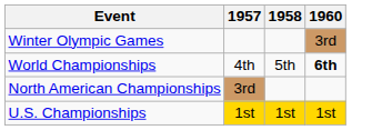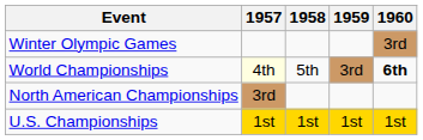 <table class="wikitable">
 <tr>
 <th>Event</th>
 <th>1957</th>
 <th>1958</th>
+<th>1959</th>
 <th>1960</th>
 </tr>
 <tr>
 <td><a href='#'>Winter Olympic Games</a></td>
 <td></td>
 <td></td>
+<td></td>
 <td align="center" bgcolor="cc9966">3rd</td>
 </tr>
 <tr>
 <td><a href='#'>World Championships</a></td>
-<td align="center">4th</td>
+<td align="center" style="background: lightyellow;">4th</td>
 <td align="center">5th</td>
+<td align="center" bgcolor="cc9966">3rd</td>
 <td align="center"><strong>6th</strong></td>
 </tr>
 <tr>
 <td><a href='#'>North American Championships</a></td>
 <td align="center" bgcolor="cc9966">3rd</td>
+<td></td>
 <td></td>
 <td></td>
 </tr>
 <tr>
 <td><a href='#'>U.S. Championships</a></td>
 <td align="center" bgcolor="gold">1st</td>
 <td align="center" bgcolor="gold">1st</td>
 <td align="center" bgcolor="gold">1st</td>
+<td align="center" bgcolor="gold">1st</td>
 </tr>
 </table>
